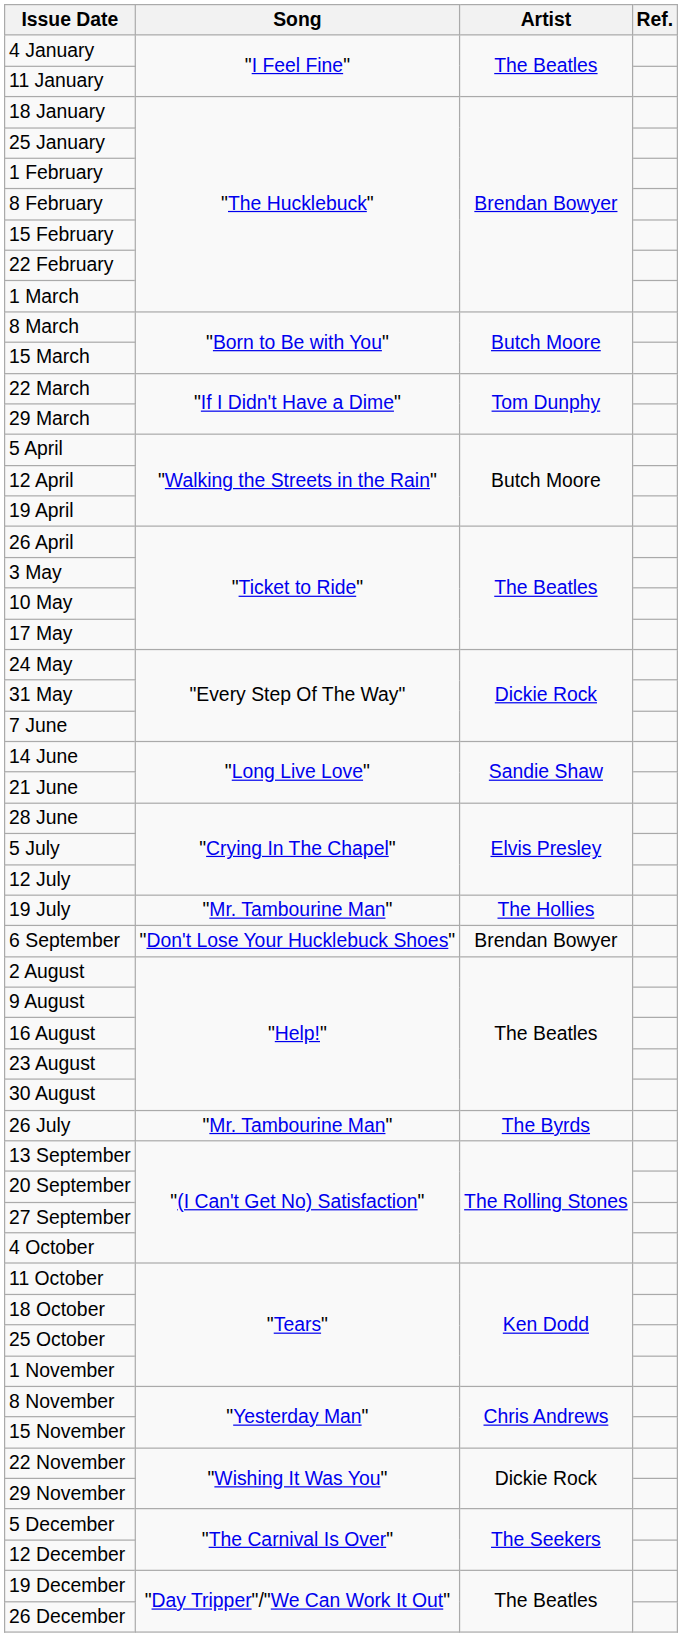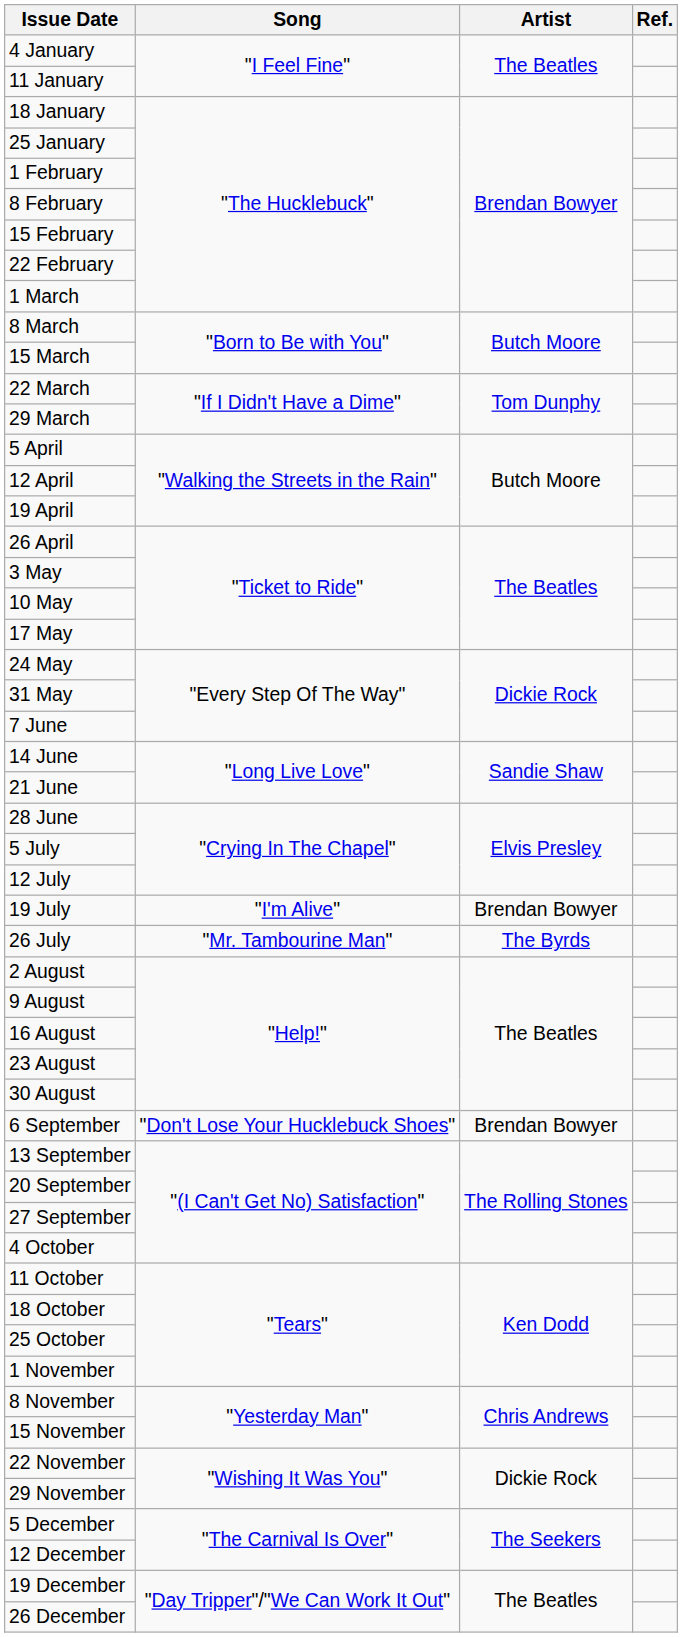 <table class="wikitable">
 <tr>
 <th>Issue Date</th>
 <th>Song</th>
 <th>Artist</th>
 <th>Ref.</th>
 </tr>
 <tr>
 <td>4 January</td>
 <td rowspan=2 align=center>"<a href='#'>I Feel Fine</a>"</td>
 <td rowspan=2 align=center><a href='#'>The Beatles</a></td>
 <td></td>
 </tr>
 <tr>
 <td>11 January</td>
 <td></td>
 </tr>
 <tr>
 <td>18 January</td>
 <td rowspan=7 align=center>"<a href='#'>The Hucklebuck</a>"</td>
 <td rowspan=7 align=center><a href='#'>Brendan Bowyer</a></td>
 <td></td>
 </tr>
 <tr>
 <td>25 January</td>
 <td></td>
 </tr>
 <tr>
 <td>1 February</td>
 <td></td>
 </tr>
 <tr>
 <td>8 February</td>
 <td></td>
 </tr>
 <tr>
 <td>15 February</td>
 <td></td>
 </tr>
 <tr>
 <td>22 February</td>
 <td></td>
 </tr>
 <tr>
 <td>1 March</td>
 <td></td>
 </tr>
 <tr>
 <td>8 March</td>
 <td rowspan=2 align=center>"<a href='#'>Born to Be with You</a>"</td>
 <td rowspan=2 align=center><a href='#'>Butch Moore</a></td>
 <td></td>
 </tr>
 <tr>
 <td>15 March</td>
 <td></td>
 </tr>
 <tr>
 <td>22 March</td>
 <td rowspan=2 align=center>"<a href='#'>If I Didn't Have a Dime</a>"</td>
 <td rowspan=2 align=center><a href='#'>Tom Dunphy</a></td>
 <td></td>
 </tr>
 <tr>
 <td>29 March</td>
 <td></td>
 </tr>
 <tr>
 <td>5 April</td>
 <td rowspan=3 align=center>"<a href='#'>Walking the Streets in the Rain</a>"</td>
 <td rowspan=3 align=center>Butch Moore</td>
 <td></td>
 </tr>
 <tr>
 <td>12 April</td>
 <td></td>
 </tr>
 <tr>
 <td>19 April</td>
 <td></td>
 </tr>
 <tr>
 <td>26 April</td>
 <td rowspan=4 align=center>"<a href='#'>Ticket to Ride</a>"</td>
 <td rowspan=4 align=center><a href='#'>The Beatles</a></td>
 <td></td>
 </tr>
 <tr>
 <td>3 May</td>
 <td></td>
 </tr>
 <tr>
 <td>10 May</td>
 <td></td>
 </tr>
 <tr>
 <td>17 May</td>
 <td></td>
 </tr>
 <tr>
 <td>24 May</td>
 <td rowspan=3 align=center>"Every Step Of The Way"</td>
 <td rowspan=3 align=center><a href='#'>Dickie Rock</a></td>
 <td></td>
 </tr>
 <tr>
 <td>31 May</td>
 <td></td>
 </tr>
 <tr>
 <td>7 June</td>
 <td></td>
 </tr>
 <tr>
 <td>14 June</td>
 <td rowspan=2 align=center>"<a href='#'>Long Live Love</a>"</td>
 <td rowspan=2 align=center><a href='#'>Sandie Shaw</a></td>
 <td></td>
 </tr>
 <tr>
 <td>21 June</td>
 <td></td>
 </tr>
 <tr>
 <td>28 June</td>
 <td rowspan=3 align=center>"<a href='#'>Crying In The Chapel</a>"</td>
 <td rowspan=3 align=center><a href='#'>Elvis Presley</a></td>
 <td></td>
 </tr>
 <tr>
 <td>5 July</td>
 <td></td>
 </tr>
 <tr>
 <td>12 July</td>
 <td></td>
 </tr>
 <tr>
 <td>19 July</td>
-<td align=center>"<a href='#'>Mr. Tambourine Man</a>"</td>
-<td align=center><a href='#'>The Hollies</a></td>
+<td align=center>"<a href='#'>I'm Alive</a>"</td>
+<td align=center>Brendan Bowyer</td>
 <td></td>
 </tr>
 <tr>
-<td>6 September</td>
-<td align=center>"<a href='#'>Don't Lose Your Hucklebuck Shoes</a>"</td>
-<td align=center>Brendan Bowyer</td>
+<td>26 July</td>
+<td align=center>"<a href='#'>Mr. Tambourine Man</a>"</td>
+<td align=center><a href='#'>The Byrds</a></td>
 <td></td>
 </tr>
 <tr>
 <td>2 August</td>
 <td rowspan=5 align=center>"<a href='#'>Help!</a>"</td>
 <td rowspan=5 align=center>The Beatles</td>
 <td></td>
 </tr>
 <tr>
 <td>9 August</td>
 <td></td>
 </tr>
 <tr>
 <td>16 August</td>
 <td></td>
 </tr>
 <tr>
 <td>23 August</td>
 <td></td>
 </tr>
 <tr>
 <td>30 August</td>
 <td></td>
 </tr>
 <tr>
-<td>26 July</td>
-<td align=center>"<a href='#'>Mr. Tambourine Man</a>"</td>
-<td align=center><a href='#'>The Byrds</a></td>
+<td>6 September</td>
+<td align=center>"<a href='#'>Don't Lose Your Hucklebuck Shoes</a>"</td>
+<td align=center>Brendan Bowyer</td>
 <td></td>
 </tr>
 <tr>
 <td>13 September</td>
 <td rowspan=4 align=center>"<a href='#'>(I Can't Get No) Satisfaction</a>"</td>
 <td rowspan=4 align=center><a href='#'>The Rolling Stones</a></td>
 <td></td>
 </tr>
 <tr>
 <td>20 September</td>
 <td></td>
 </tr>
 <tr>
 <td>27 September</td>
 <td></td>
 </tr>
 <tr>
 <td>4 October</td>
 <td></td>
 </tr>
 <tr>
 <td>11 October</td>
 <td rowspan=4 align=center>"<a href='#'>Tears</a>"</td>
 <td rowspan=4 align=center><a href='#'>Ken Dodd</a></td>
 <td></td>
 </tr>
 <tr>
 <td>18 October</td>
 <td></td>
 </tr>
 <tr>
 <td>25 October</td>
 <td></td>
 </tr>
 <tr>
 <td>1 November</td>
 <td></td>
 </tr>
 <tr>
 <td>8 November</td>
 <td rowspan=2 align=center>"<a href='#'>Yesterday Man</a>"</td>
 <td rowspan=2 align=center><a href='#'>Chris Andrews</a></td>
 <td></td>
 </tr>
 <tr>
 <td>15 November</td>
 <td></td>
 </tr>
 <tr>
 <td>22 November</td>
 <td rowspan=2 align=center>"<a href='#'>Wishing It Was You</a>"</td>
 <td rowspan=2 align=center>Dickie Rock</td>
 <td></td>
 </tr>
 <tr>
 <td>29 November</td>
 <td></td>
 </tr>
 <tr>
 <td>5 December</td>
 <td rowspan=2 align=center>"<a href='#'>The Carnival Is Over</a>"</td>
 <td rowspan=2 align=center><a href='#'>The Seekers</a></td>
 <td></td>
 </tr>
 <tr>
 <td>12 December</td>
 <td></td>
 </tr>
 <tr>
 <td>19 December</td>
 <td rowspan=2 align=center>"<a href='#'>Day Tripper</a>"/"<a href='#'>We Can Work It Out</a>"</td>
 <td rowspan=2 align=center>The Beatles</td>
 <td></td>
 </tr>
 <tr>
 <td>26 December</td>
 <td></td>
 </tr>
 </table>
